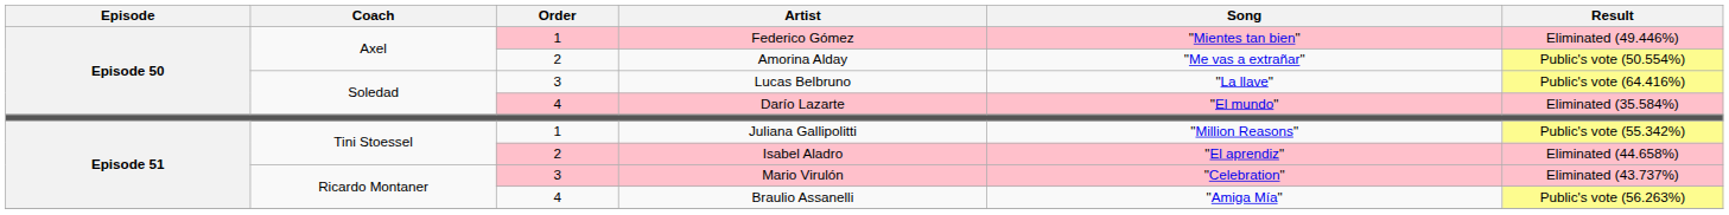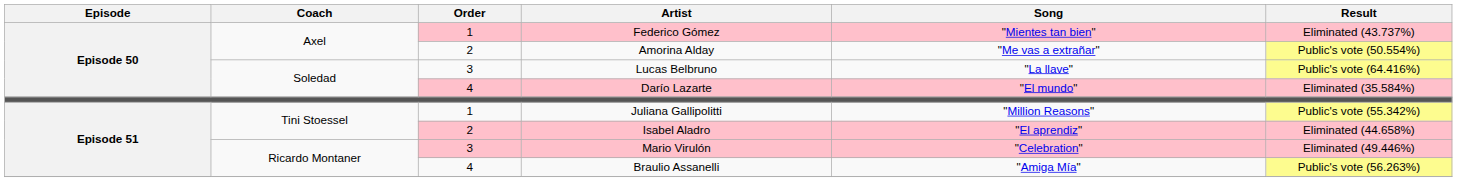 <table class="wikitable" style="text-align:center; width:100%;">
 <tr>
 <th style="width:10%;">Episode</th>
 <th style="width:10%;">Coach</th>
 <th style="width:05%;">Order</th>
 <th style="width:15%;">Artist</th>
 <th style="width:21%;">Song</th>
 <th style="width:9%;">Result</th>
 </tr>
 <tr>
 <th rowspan="4" scope="row">Episode 50<br><small></small></th>
 <td rowspan="2">Axel</td>
 <td style="background:pink;">1</td>
 <td style="background:pink;">Federico Gómez</td>
 <td style="background:pink;">"<a href='#'>Mientes tan bien</a>"</td>
-<td style="background:pink;">Eliminated (49.446%)</td>
+<td style="background:pink;">Eliminated (43.737%)</td>
 </tr>
 <tr>
 <td>2</td>
 <td>Amorina Alday</td>
 <td>"<a href='#'>Me vas a extrañar</a>"</td>
 <td style="background:#fdfc8f;">Public's vote (50.554%)</td>
 </tr>
 <tr>
 <td rowspan="2">Soledad</td>
 <td>3</td>
 <td>Lucas Belbruno</td>
 <td>"<a href='#'>La llave</a>"</td>
 <td style="background:#fdfc8f;">Public's vote (64.416%)</td>
 </tr>
 <tr>
 <td style="background:pink;">4</td>
 <td style="background:pink;">Darío Lazarte</td>
 <td style="background:pink;">"<a href='#'>El mundo</a>"</td>
 <td style="background:pink;">Eliminated (35.584%)</td>
 </tr>
 <tr>
 <td colspan="6" style="background:#555;"></td>
 </tr>
 <tr>
 <th rowspan="4" scope="row">Episode 51<br><small></small></th>
 <td rowspan="2">Tini Stoessel</td>
 <td>1</td>
 <td>Juliana Gallipolitti</td>
 <td>"<a href='#'>Million Reasons</a>"</td>
 <td style="background:#fdfc8f;">Public's vote (55.342%)</td>
 </tr>
 <tr>
 <td style="background:pink;">2</td>
 <td style="background:pink;">Isabel Aladro</td>
 <td style="background:pink;">"<a href='#'>El aprendiz</a>"</td>
 <td style="background:pink;">Eliminated (44.658%)</td>
 </tr>
 <tr>
 <td rowspan="2">Ricardo Montaner</td>
 <td style="background:pink;">3</td>
 <td style="background:pink;">Mario Virulón</td>
 <td style="background:pink;">"<a href='#'>Celebration</a>"</td>
-<td style="background:pink;">Eliminated (43.737%)</td>
+<td style="background:pink;">Eliminated (49.446%)</td>
 </tr>
 <tr>
 <td>4</td>
 <td>Braulio Assanelli</td>
 <td>"<a href='#'>Amiga Mía</a>"</td>
 <td style="background:#fdfc8f;">Public's vote (56.263%)</td>
 </tr>
 <tr>
 </tr>
 </table>
